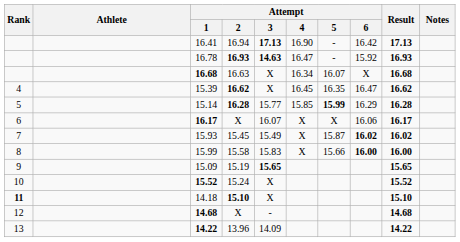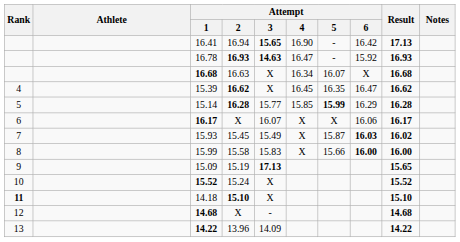 <table class="wikitable" style="text-align:center">
 <tr>
 <th rowspan=2 width=40>Rank</th>
 <th rowspan=2 width=250>Athlete</th>
 <th colspan=6>Attempt</th>
 <th rowspan=2 width=55>Result</th>
 <th rowspan=2 width=50>Notes</th>
 </tr>
 <tr>
 <th width=45>1</th>
 <th width=45>2</th>
 <th width=45>3</th>
 <th width=45>4</th>
 <th width=45>5</th>
 <th width=45>6</th>
 </tr>
 <tr>
 <td></td>
 <td align=left></td>
 <td>16.41</td>
 <td>16.94</td>
-<td><strong>17.13</strong></td>
+<td><strong>15.65</strong></td>
 <td>16.90</td>
 <td>-</td>
 <td>16.42</td>
 <td><strong>17.13</strong></td>
 <td></td>
 </tr>
 <tr>
 <td></td>
 <td align=left></td>
 <td>16.78</td>
 <td><strong>16.93</strong></td>
 <td><strong>14.63</strong></td>
 <td>16.47</td>
 <td>-</td>
 <td>15.92</td>
 <td><strong>16.93</strong></td>
 <td></td>
 </tr>
 <tr>
 <td></td>
 <td align=left></td>
 <td><strong>16.68</strong></td>
 <td>16.63</td>
 <td>X</td>
 <td>16.34</td>
 <td>16.07</td>
 <td>X</td>
 <td><strong>16.68</strong></td>
 <td></td>
 </tr>
 <tr>
 <td>4</td>
 <td align=left></td>
 <td>15.39</td>
 <td><strong>16.62</strong></td>
 <td>X</td>
 <td>16.45</td>
 <td>16.35</td>
 <td>16.47</td>
 <td><strong>16.62</strong></td>
 <td></td>
 </tr>
 <tr>
 <td>5</td>
 <td align=left></td>
 <td>15.14</td>
 <td><strong>16.28</strong></td>
 <td>15.77</td>
 <td>15.85</td>
 <td><strong>15.99</strong></td>
 <td>16.29</td>
 <td><strong>16.28</strong></td>
 <td></td>
 </tr>
 <tr>
 <td>6</td>
 <td align=left></td>
 <td><strong>16.17</strong></td>
 <td>X</td>
 <td>16.07</td>
 <td>X</td>
 <td>X</td>
 <td>16.06</td>
 <td><strong>16.17</strong></td>
 <td></td>
 </tr>
 <tr>
 <td>7</td>
 <td align=left></td>
 <td>15.93</td>
 <td>15.45</td>
 <td>15.49</td>
 <td>X</td>
 <td>15.87</td>
-<td><strong>16.02</strong></td>
+<td><strong>16.03</strong></td>
 <td><strong>16.02</strong></td>
 <td></td>
 </tr>
 <tr>
 <td>8</td>
 <td align=left></td>
 <td>15.99</td>
 <td>15.58</td>
 <td>15.83</td>
 <td>X</td>
 <td>15.66</td>
 <td><strong>16.00</strong></td>
 <td><strong>16.00</strong></td>
 <td></td>
 </tr>
 <tr>
 <td>9</td>
 <td align=left></td>
 <td>15.09</td>
 <td>15.19</td>
-<td><strong>15.65</strong></td>
+<td><strong>17.13</strong></td>
 <td></td>
 <td></td>
 <td></td>
 <td><strong>15.65</strong></td>
 <td></td>
 </tr>
 <tr>
 <td>10</td>
 <td align=left></td>
 <td><strong>15.52</strong></td>
 <td>15.24</td>
 <td>X</td>
 <td></td>
 <td></td>
 <td></td>
 <td><strong>15.52</strong></td>
 <td></td>
 </tr>
 <tr>
 <td><strong>11</strong></td>
 <td align=left></td>
 <td>14.18</td>
 <td><strong>15.10</strong></td>
 <td>X</td>
 <td></td>
 <td></td>
 <td></td>
 <td><strong>15.10</strong></td>
 <td></td>
 </tr>
 <tr>
 <td>12</td>
 <td align=left></td>
 <td><strong>14.68</strong></td>
 <td>X</td>
 <td>-</td>
 <td></td>
 <td></td>
 <td></td>
 <td><strong>14.68</strong></td>
 <td></td>
 </tr>
 <tr>
 <td>13</td>
 <td align=left></td>
 <td><strong>14.22</strong></td>
 <td>13.96</td>
 <td>14.09</td>
 <td></td>
 <td></td>
 <td></td>
 <td><strong>14.22</strong></td>
 <td></td>
 </tr>
 </table>
